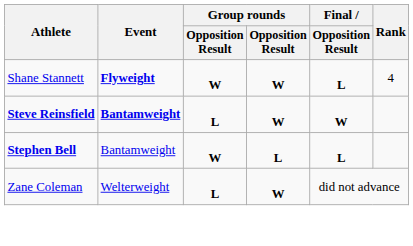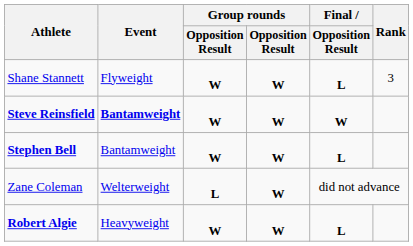 <table class=wikitable style="font-size:90%;text-align:center">
 <tr>
 <th rowspan="2">Athlete</th>
 <th rowspan="2">Event</th>
 <th colspan=2>Group rounds</th>
 <th>Final / </th>
 <th rowspan=2>Rank</th>
 </tr>
 <tr style="font-size:95%">
 <th>Opposition<br>Result</th>
 <th>Opposition<br>Result</th>
 <th>Opposition<br>Result</th>
 </tr>
 <tr>
 <td style="text-align:left;"><a href='#'>Shane Stannett</a></td>
-<td style="text-align:left;"><strong><a href='#'>Flyweight</a></strong></td>
+<td style="text-align:left;"><a href='#'>Flyweight</a></td>
 <td><br><strong>W</strong></td>
 <td><br><strong>W</strong></td>
 <td><br><strong>L</strong></td>
-<td>4</td>
+<td>3</td>
 </tr>
 <tr>
 <td style="text-align:left;"><strong><a href='#'>Steve Reinsfield</a></strong></td>
 <td style="text-align:left;"><strong><a href='#'>Bantamweight</a></strong></td>
-<td><br><strong>L</strong></td>
+<td><br><strong>W</strong></td>
 <td><br><strong>W</strong></td>
 <td><br><strong>W</strong></td>
 <td></td>
 </tr>
 <tr>
 <td style="text-align:left;"><strong><a href='#'>Stephen Bell</a></strong></td>
 <td style="text-align:left;"><a href='#'>Bantamweight</a></td>
 <td><br><strong>W</strong></td>
-<td><br><strong>L</strong></td>
+<td><br><strong>W</strong></td>
 <td><br><strong>L</strong></td>
 <td></td>
 </tr>
 <tr>
 <td style="text-align:left;"><a href='#'>Zane Coleman</a></td>
 <td style="text-align:left;"><a href='#'>Welterweight</a></td>
 <td><br><strong>L</strong></td>
 <td><br><strong>W</strong></td>
 <td colspan=2>did not advance</td>
 </tr>
+<tr>
+<td style="text-align:left;"><strong><a href='#'>Robert Algie</a></strong></td>
+<td style="text-align:left;"><a href='#'>Heavyweight</a></td>
+<td><br><strong>W</strong></td>
+<td><br><strong>W</strong></td>
+<td><br><strong>L</strong></td>
+<td></td>
+</tr>
 </table>
